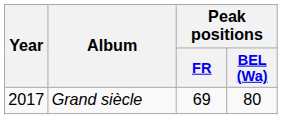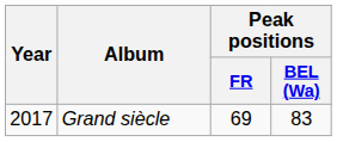 <table class="wikitable">
 <tr>
 <th align="center" rowspan="2" width="10">Year</th>
 <th align="center" rowspan="2" width="120">Album</th>
 <th align="center" colspan="2" width="20">Peak positions</th>
 </tr>
 <tr>
 <th scope="col" style="width:3em;font-size:90%;"><a href='#'>FR</a><br></th>
 <th scope="col" style="width:3em;font-size:90%;"><a href='#'>BEL <br> (Wa)</a><br></th>
 </tr>
 <tr>
 <td style="text-align:center;">2017</td>
 <td><em>Grand siècle</em></td>
 <td style="text-align:center;">69</td>
-<td style="text-align:center;">80</td>
+<td style="text-align:center;">83</td>
 </tr>
 </table>
